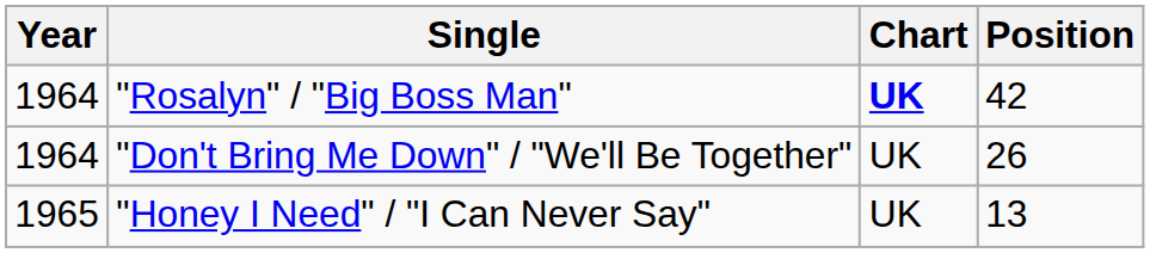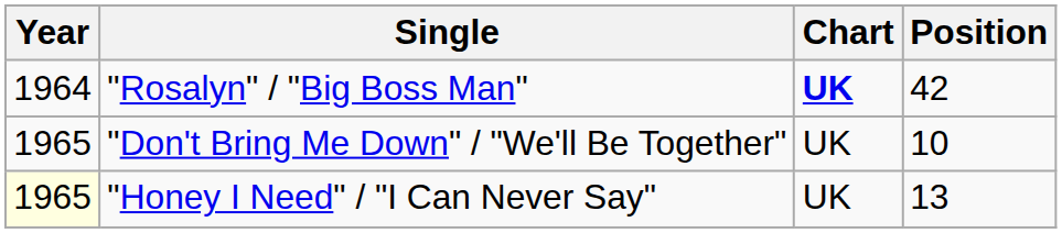 <table class="wikitable">
 <tr>
 <th>Year</th>
 <th><strong>Single</strong></th>
 <th>Chart</th>
 <th><strong>Position</strong></th>
 </tr>
 <tr>
 <td>1964</td>
 <td>"<a href='#'>Rosalyn</a>" / "<a href='#'>Big Boss Man</a>"</td>
 <td><strong><a href='#'>UK</a></strong></td>
 <td>42</td>
 </tr>
 <tr>
-<td>1964</td>
+<td>1965</td>
 <td>"<a href='#'>Don't Bring Me Down</a>" / "We'll Be Together"</td>
 <td>UK</td>
-<td>26</td>
+<td>10</td>
 </tr>
 <tr>
-<td>1965</td>
+<td style="background: lightyellow;">1965</td>
 <td>"<a href='#'>Honey I Need</a>" / "I Can Never Say"</td>
 <td>UK</td>
 <td>13</td>
 </tr>
 </table>
